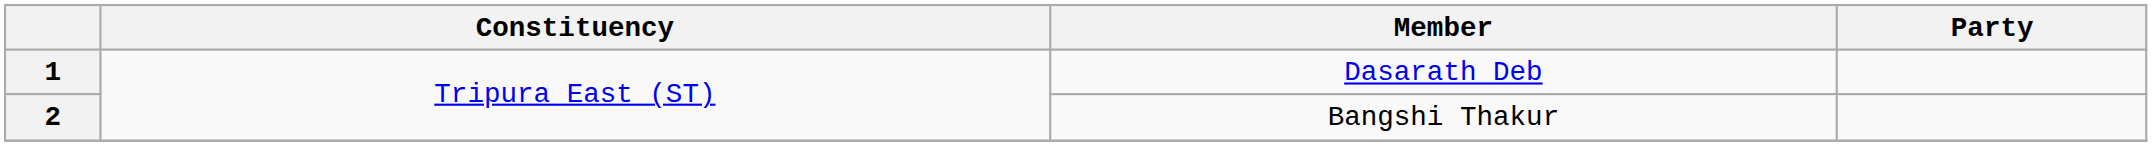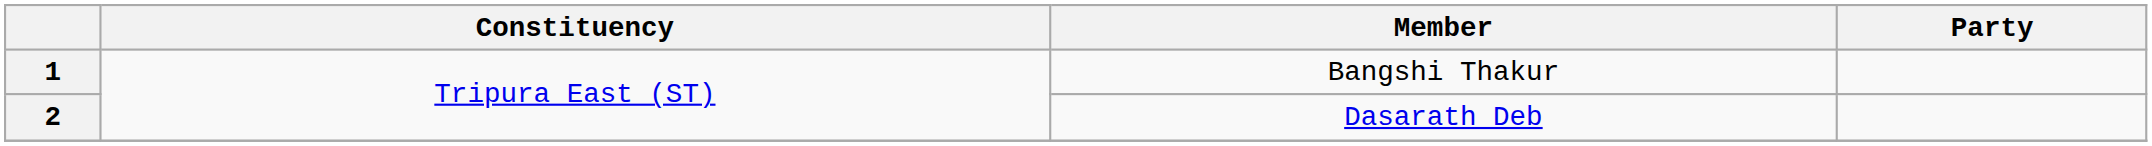 <table class="wikitable sortable" style="width:80%; text-align:center">
 <tr>
 <th></th>
 <th>Constituency</th>
 <th>Member</th>
 <th colspan="2" scope="col">Party</th>
 </tr>
 <tr>
 <th>1</th>
 <td rowspan=2><a href='#'>Tripura East (ST)</a></td>
-<td><a href='#'>Dasarath Deb</a></td>
+<td>Bangshi Thakur</td>
 <td></td>
 </tr>
 <tr>
 <th>2</th>
-<td>Bangshi Thakur</td>
+<td><a href='#'>Dasarath Deb</a></td>
 <td></td>
 </tr>
 <tr>
 </tr>
 </table>
